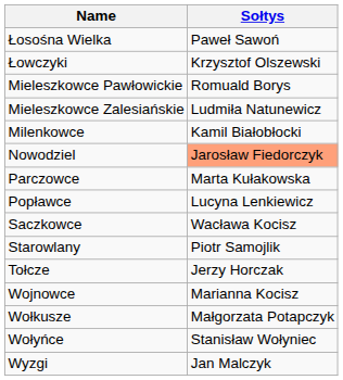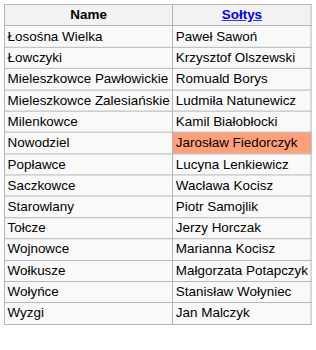 <table class=wikitable>
 <tr>
 <th>Name</th>
 <th><a href='#'>Sołtys</a></th>
 </tr>
 <tr>
 <td>Łosośna Wielka</td>
 <td>Paweł Sawoń</td>
 </tr>
 <tr>
 <td>Łowczyki</td>
 <td>Krzysztof Olszewski</td>
 </tr>
 <tr>
 <td>Mieleszkowce Pawłowickie</td>
 <td>Romuald Borys</td>
 </tr>
 <tr>
 <td>Mieleszkowce Zalesiańskie</td>
 <td>Ludmiła Natunewicz</td>
 </tr>
 <tr>
 <td>Milenkowce</td>
 <td>Kamil Białobłocki</td>
 </tr>
 <tr>
 <td>Nowodziel</td>
 <td style="background: lightsalmon;">Jarosław Fiedorczyk</td>
-</tr>
-<tr>
-<td>Parczowce</td>
-<td>Marta Kułakowska</td>
 </tr>
 <tr>
 <td>Popławce</td>
 <td>Lucyna Lenkiewicz</td>
 </tr>
 <tr>
 <td>Saczkowce</td>
 <td>Wacława Kocisz</td>
 </tr>
 <tr>
 <td>Starowlany</td>
 <td>Piotr Samojlik</td>
 </tr>
 <tr>
 <td>Tołcze</td>
 <td>Jerzy Horczak</td>
 </tr>
 <tr>
 <td>Wojnowce</td>
 <td>Marianna Kocisz</td>
 </tr>
 <tr>
 <td>Wołkusze</td>
 <td>Małgorzata Potapczyk</td>
 </tr>
 <tr>
 <td>Wołyńce</td>
 <td>Stanisław Wołyniec</td>
 </tr>
 <tr>
 <td>Wyzgi</td>
 <td>Jan Malczyk</td>
 </tr>
 </table>
